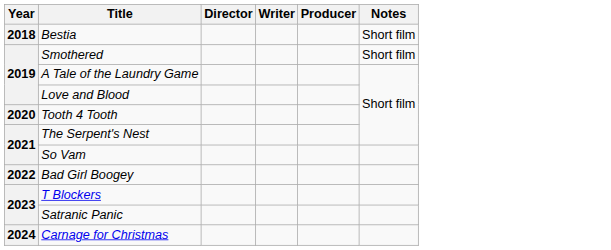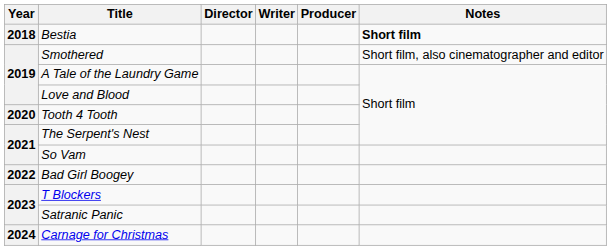 <table class="wikitable plainrowheaders">
 <tr>
 <th scope="col">Year</th>
 <th scope="col">Title</th>
 <th scope="col">Director</th>
 <th scope="col">Writer</th>
 <th scope="col">Producer</th>
 <th scope="col">Notes</th>
 </tr>
 <tr>
 <th scope="row">2018</th>
 <td><em>Bestia</em></td>
 <td></td>
 <td></td>
 <td></td>
-<td>Short film</td>
+<td><strong>Short film</strong></td>
 </tr>
 <tr>
 <th scope="row" rowspan="3">2019</th>
 <td><em>Smothered</em></td>
 <td></td>
 <td></td>
 <td></td>
-<td>Short film</td>
+<td>Short film, also cinematographer and editor</td>
 </tr>
 <tr>
 <td><em>A Tale of the Laundry Game</em></td>
 <td></td>
 <td></td>
 <td></td>
 <td rowspan="4">Short film</td>
 </tr>
 <tr>
 <td><em>Love and Blood</em></td>
 <td></td>
 <td></td>
 <td></td>
 </tr>
 <tr>
 <th scope="row">2020</th>
 <td><em>Tooth 4 Tooth</em></td>
 <td></td>
 <td></td>
 <td></td>
 </tr>
 <tr>
 <th scope="row" rowspan="2">2021</th>
 <td><em>The Serpent's Nest</em></td>
 <td></td>
 <td></td>
 <td></td>
 </tr>
 <tr>
 <td><em>So Vam</em></td>
 <td></td>
 <td></td>
 <td></td>
 <td></td>
 </tr>
 <tr>
 <th scope="row">2022</th>
 <td><em>Bad Girl Boogey</em></td>
 <td></td>
 <td></td>
 <td></td>
 <td></td>
 </tr>
 <tr>
 <th scope="row" rowspan="2">2023</th>
 <td><em><a href='#'>T Blockers</a></em></td>
 <td></td>
 <td></td>
 <td></td>
 <td></td>
 </tr>
 <tr>
 <td><em>Satranic Panic</em></td>
 <td></td>
 <td></td>
 <td></td>
 <td></td>
 </tr>
 <tr>
 <th scope="row">2024</th>
 <td><em><a href='#'>Carnage for Christmas</a></em></td>
 <td></td>
 <td></td>
 <td></td>
 <td></td>
 </tr>
 </table>
